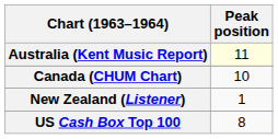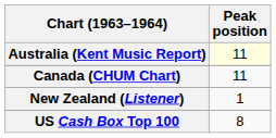 <table class="wikitable sortable plainrowheaders" style="text-align:center">
 <tr>
 <th>Chart (1963–1964)</th>
 <th>Peak<br>position</th>
 </tr>
 <tr>
 <th scope="row">Australia (<a href='#'>Kent Music Report</a>)</th>
 <td style="background: lightyellow;">11</td>
 </tr>
 <tr>
 </tr>
 <tr>
 </tr>
 <tr>
 <th scope="row">Canada (<a href='#'>CHUM Chart</a>)</th>
-<td>10</td>
+<td>11</td>
 </tr>
 <tr>
 </tr>
 <tr>
 </tr>
 <tr>
 <th scope="row">New Zealand (<a href='#'><em>Listener</em></a>)</th>
 <td>1</td>
 </tr>
 <tr>
 </tr>
 <tr>
 </tr>
 <tr>
 </tr>
 <tr>
 </tr>
 <tr>
 <th scope="row">US <a href='#'><em>Cash Box</em> Top 100</a></th>
 <td>8</td>
 </tr>
 </table>
